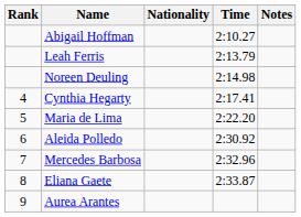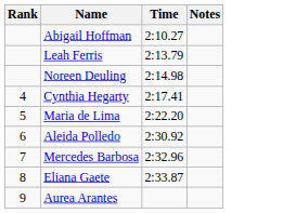 <table class="wikitable sortable" style="text-align:center">
 <tr>
 <th>Rank</th>
 <th>Name</th>
-<th>Nationality</th>
 <th>Time</th>
 <th>Notes</th>
 </tr>
 <tr>
 <td></td>
 <td align=left><a href='#'>Abigail Hoffman</a></td>
-<td align=left></td>
 <td>2:10.27</td>
 <td></td>
 </tr>
 <tr>
 <td></td>
 <td align=left><a href='#'>Leah Ferris</a></td>
-<td align=left></td>
 <td>2:13.79</td>
 <td></td>
 </tr>
 <tr>
 <td></td>
 <td align=left><a href='#'>Noreen Deuling</a></td>
-<td align=left></td>
 <td>2:14.98</td>
 <td></td>
 </tr>
 <tr>
 <td>4</td>
 <td align=left><a href='#'>Cynthia Hegarty</a></td>
-<td align=left></td>
 <td>2:17.41</td>
 <td></td>
 </tr>
 <tr>
 <td>5</td>
 <td align=left><a href='#'>Maria de Lima</a></td>
-<td align=left></td>
 <td>2:22.20</td>
 <td></td>
 </tr>
 <tr>
 <td>6</td>
 <td align=left><a href='#'>Aleida Polledo</a></td>
-<td align=left></td>
 <td>2:30.92</td>
 <td></td>
 </tr>
 <tr>
 <td>7</td>
 <td align=left><a href='#'>Mercedes Barbosa</a></td>
-<td align=left></td>
 <td>2:32.96</td>
 <td></td>
 </tr>
 <tr>
 <td>8</td>
 <td align=left><a href='#'>Eliana Gaete</a></td>
-<td align=left></td>
 <td>2:33.87</td>
 <td></td>
 </tr>
 <tr>
 <td>9</td>
 <td align=left><a href='#'>Aurea Arantes</a></td>
-<td align=left></td>
 <td></td>
 <td></td>
 </tr>
 </table>
